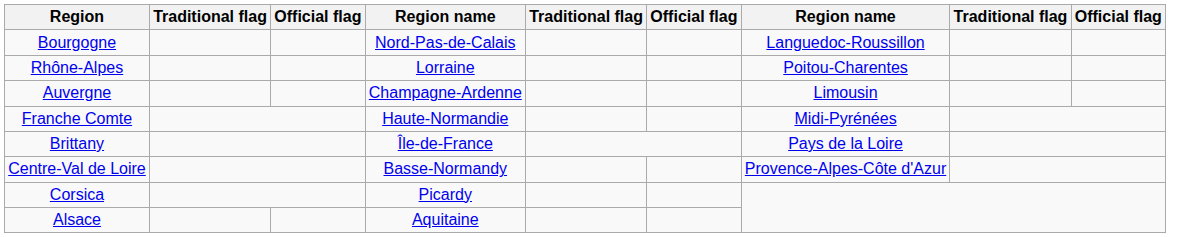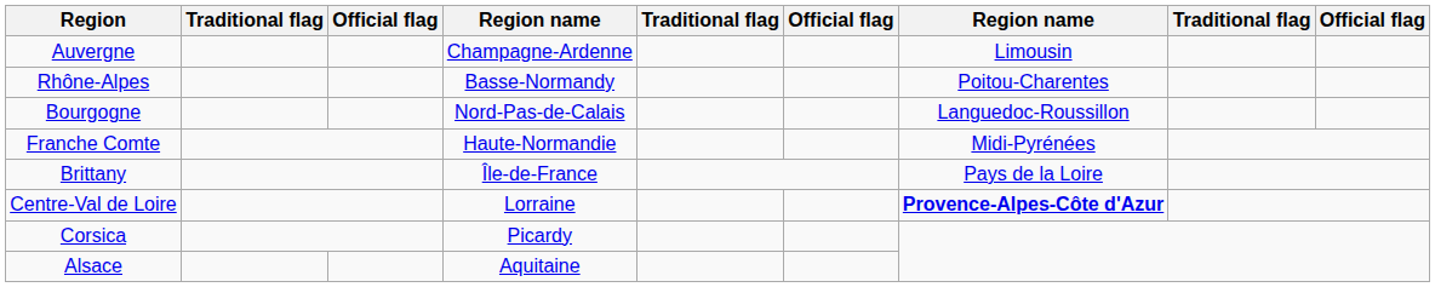 <table class="wikitable">
 <tr>
 <th>Region</th>
 <th>Traditional flag</th>
 <th>Official flag</th>
 <th>Region name</th>
 <th>Traditional flag</th>
 <th>Official flag</th>
 <th>Region name</th>
 <th>Traditional flag</th>
 <th>Official flag</th>
 </tr>
 <tr align=center>
+<td><a href='#'>Auvergne</a></td>
+<td></td>
+<td></td>
+<td><a href='#'>Champagne-Ardenne</a></td>
+<td></td>
+<td></td>
+<td><a href='#'>Limousin</a></td>
+<td></td>
+<td></td>
+</tr>
+<tr align=center>
+<td><a href='#'>Rhône-Alpes</a></td>
+<td></td>
+<td></td>
+<td><a href='#'>Basse-Normandy</a></td>
+<td></td>
+<td></td>
+<td><a href='#'>Poitou-Charentes</a></td>
+<td></td>
+<td></td>
+</tr>
+<tr align=center>
 <td><a href='#'>Bourgogne</a></td>
 <td></td>
 <td></td>
 <td><a href='#'>Nord-Pas-de-Calais</a></td>
 <td></td>
 <td></td>
 <td><a href='#'>Languedoc-Roussillon</a></td>
-<td></td>
-<td></td>
-</tr>
-<tr align=center>
-<td><a href='#'>Rhône-Alpes</a></td>
-<td></td>
-<td></td>
-<td><a href='#'>Lorraine</a></td>
-<td></td>
-<td></td>
-<td><a href='#'>Poitou-Charentes</a></td>
-<td></td>
-<td></td>
-</tr>
-<tr align=center>
-<td><a href='#'>Auvergne</a></td>
-<td></td>
-<td></td>
-<td><a href='#'>Champagne-Ardenne</a></td>
-<td></td>
-<td></td>
-<td><a href='#'>Limousin</a></td>
 <td></td>
 <td></td>
 </tr>
 <tr align=center>
 <td><a href='#'>Franche Comte</a></td>
 <td colspan="2"></td>
 <td><a href='#'>Haute-Normandie</a></td>
 <td></td>
 <td></td>
 <td><a href='#'>Midi-Pyrénées</a></td>
 <td colspan="2"></td>
 </tr>
 <tr align=center>
 <td><a href='#'>Brittany</a></td>
 <td colspan="2"></td>
 <td><a href='#'>Île-de-France</a></td>
 <td colspan="2"></td>
 <td><a href='#'>Pays de la Loire</a></td>
 <td colspan="2"></td>
 </tr>
 <tr align=center>
 <td><a href='#'>Centre-Val de Loire</a></td>
 <td colspan="2"></td>
-<td><a href='#'>Basse-Normandy</a></td>
+<td><a href='#'>Lorraine</a></td>
 <td></td>
 <td></td>
-<td><a href='#'>Provence-Alpes-Côte d'Azur</a></td>
+<td><strong><a href='#'>Provence-Alpes-Côte d'Azur</a></strong></td>
 <td colspan="2"></td>
 </tr>
 <tr align=center>
 <td><a href='#'>Corsica</a></td>
 <td colspan="2"></td>
 <td><a href='#'>Picardy</a></td>
 <td></td>
 <td></td>
 <td colspan="3" rowspan="2"></td>
 </tr>
 <tr align=center>
 <td><a href='#'>Alsace</a></td>
 <td></td>
 <td></td>
 <td><a href='#'>Aquitaine</a></td>
 <td></td>
 <td></td>
 </tr>
 </table>
